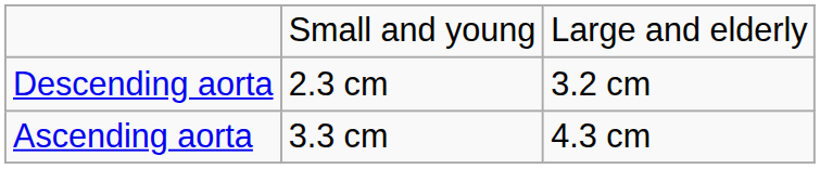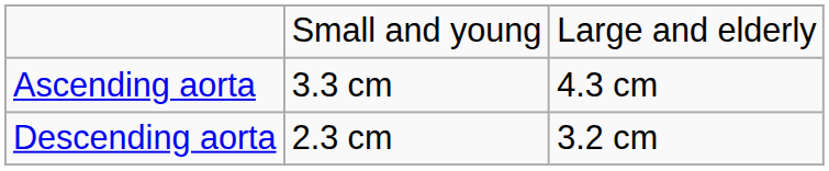 <table class="wikitable">
 <tr>
 <td></td>
 <td>Small and young</td>
 <td>Large and elderly</td>
 </tr>
 <tr>
+<td><a href='#'>Ascending aorta</a></td>
+<td>3.3 cm</td>
+<td>4.3 cm</td>
+</tr>
+<tr>
 <td><a href='#'>Descending aorta</a></td>
 <td>2.3 cm</td>
 <td>3.2 cm</td>
 </tr>
-<tr>
-<td><a href='#'>Ascending aorta</a></td>
-<td>3.3 cm</td>
-<td>4.3 cm</td>
-</tr>
 </table>
